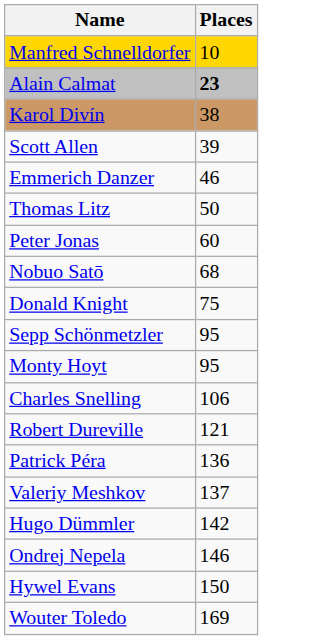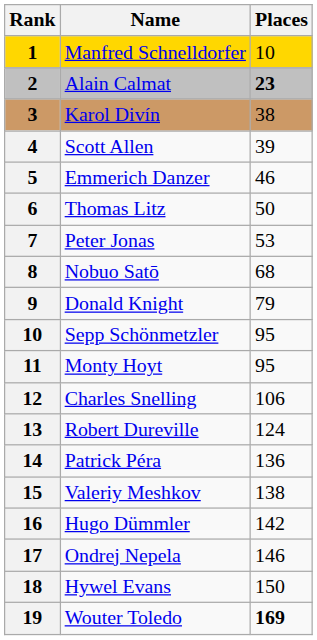 <table class="wikitable">
 <tr>
+<th>Rank</th>
 <th>Name</th>
 <th>Places</th>
 </tr>
 <tr bgcolor=gold>
+<td align=center><strong>1</strong></td>
 <td> <a href='#'>Manfred Schnelldorfer</a></td>
 <td>10</td>
 </tr>
 <tr bgcolor=silver>
+<td align=center><strong>2</strong></td>
 <td> <a href='#'>Alain Calmat</a></td>
 <td><strong>23</strong></td>
 </tr>
 <tr bgcolor=cc9966>
+<td align=center><strong>3</strong></td>
 <td> <a href='#'>Karol Divín</a></td>
 <td>38</td>
 </tr>
 <tr>
+<th>4</th>
 <td> <a href='#'>Scott Allen</a></td>
 <td>39</td>
 </tr>
 <tr>
+<th>5</th>
 <td> <a href='#'>Emmerich Danzer</a></td>
 <td>46</td>
 </tr>
 <tr>
+<th>6</th>
 <td> <a href='#'>Thomas Litz</a></td>
 <td>50</td>
 </tr>
 <tr>
+<th>7</th>
 <td> <a href='#'>Peter Jonas</a></td>
-<td>60</td>
+<td>53</td>
 </tr>
 <tr>
+<th>8</th>
 <td> <a href='#'>Nobuo Satō</a></td>
 <td>68</td>
 </tr>
 <tr>
+<th>9</th>
 <td> <a href='#'>Donald Knight</a></td>
-<td>75</td>
+<td>79</td>
 </tr>
 <tr>
+<th>10</th>
 <td> <a href='#'>Sepp Schönmetzler</a></td>
 <td>95</td>
 </tr>
 <tr>
+<th>11</th>
 <td> <a href='#'>Monty Hoyt</a></td>
 <td>95</td>
 </tr>
 <tr>
+<th>12</th>
 <td> <a href='#'>Charles Snelling</a></td>
 <td>106</td>
 </tr>
 <tr>
+<th>13</th>
 <td> <a href='#'>Robert Dureville</a></td>
-<td>121</td>
+<td>124</td>
 </tr>
 <tr>
+<th>14</th>
 <td> <a href='#'>Patrick Péra</a></td>
 <td>136</td>
 </tr>
 <tr>
+<th>15</th>
 <td> <a href='#'>Valeriy Meshkov</a></td>
-<td>137</td>
+<td>138</td>
 </tr>
 <tr>
+<th>16</th>
 <td> <a href='#'>Hugo Dümmler</a></td>
 <td>142</td>
 </tr>
 <tr>
+<th>17</th>
 <td> <a href='#'>Ondrej Nepela</a></td>
 <td>146</td>
 </tr>
 <tr>
+<th>18</th>
 <td> <a href='#'>Hywel Evans</a></td>
 <td>150</td>
 </tr>
 <tr>
+<th>19</th>
 <td> <a href='#'>Wouter Toledo</a></td>
-<td>169</td>
+<td><strong>169</strong></td>
 </tr>
 </table>
